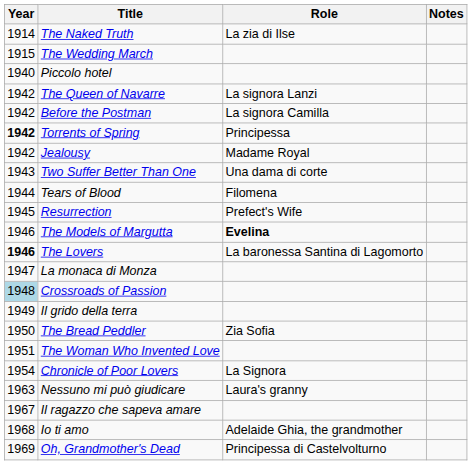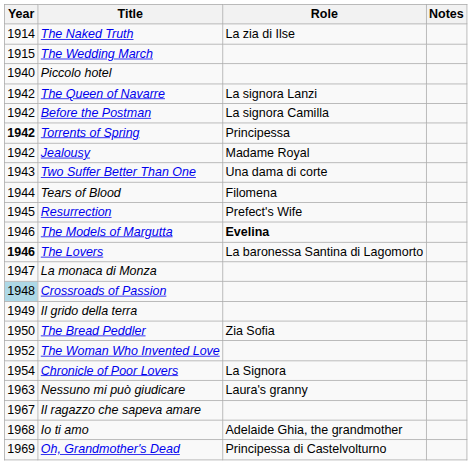 <table class="wikitable">
 <tr>
 <th>Year</th>
 <th>Title</th>
 <th>Role</th>
 <th>Notes</th>
 </tr>
 <tr>
 <td>1914</td>
 <td><em><a href='#'>The Naked Truth</a></em></td>
 <td>La zia di Ilse</td>
 <td></td>
 </tr>
 <tr>
 <td>1915</td>
 <td><em><a href='#'>The Wedding March</a></em></td>
 <td></td>
 <td></td>
 </tr>
 <tr>
 <td>1940</td>
 <td><em>Piccolo hotel</em></td>
 <td></td>
 <td></td>
 </tr>
 <tr>
 <td>1942</td>
 <td><em><a href='#'>The Queen of Navarre</a></em></td>
 <td>La signora Lanzi</td>
 <td></td>
 </tr>
 <tr>
 <td>1942</td>
 <td><em><a href='#'>Before the Postman</a></em></td>
 <td>La signora Camilla</td>
 <td></td>
 </tr>
 <tr>
 <td><strong>1942</strong></td>
 <td><em><a href='#'>Torrents of Spring</a></em></td>
 <td>Principessa</td>
 <td></td>
 </tr>
 <tr>
 <td>1942</td>
 <td><em><a href='#'>Jealousy</a></em></td>
 <td>Madame Royal</td>
 <td></td>
 </tr>
 <tr>
 <td>1943</td>
 <td><em><a href='#'>Two Suffer Better Than One</a></em></td>
 <td>Una dama di corte</td>
 <td></td>
 </tr>
 <tr>
 <td>1944</td>
 <td><em>Tears of Blood</em></td>
 <td>Filomena</td>
 <td></td>
 </tr>
 <tr>
 <td>1945</td>
 <td><em><a href='#'>Resurrection</a></em></td>
 <td>Prefect's Wife</td>
 <td></td>
 </tr>
 <tr>
 <td>1946</td>
 <td><em><a href='#'>The Models of Margutta</a></em></td>
 <td><strong>Evelina</strong></td>
 <td></td>
 </tr>
 <tr>
 <td><strong>1946</strong></td>
 <td><em><a href='#'>The Lovers</a></em></td>
 <td>La baronessa Santina di Lagomorto</td>
 <td></td>
 </tr>
 <tr>
 <td>1947</td>
 <td><em>La monaca di Monza</em></td>
 <td></td>
 <td></td>
 </tr>
 <tr>
 <td style="background: lightblue;">1948</td>
 <td><em><a href='#'>Crossroads of Passion</a></em></td>
 <td></td>
 <td></td>
 </tr>
 <tr>
 <td>1949</td>
 <td><em>Il grido della terra</em></td>
 <td></td>
 <td></td>
 </tr>
 <tr>
 <td>1950</td>
 <td><em><a href='#'>The Bread Peddler</a></em></td>
 <td>Zia Sofia</td>
 <td></td>
 </tr>
 <tr>
-<td>1951</td>
+<td>1952</td>
 <td><em><a href='#'>The Woman Who Invented Love </a></em></td>
 <td></td>
 <td></td>
 </tr>
 <tr>
 <td>1954</td>
 <td><em><a href='#'>Chronicle of Poor Lovers</a></em></td>
 <td>La Signora</td>
 <td></td>
 </tr>
 <tr>
 <td>1963</td>
 <td><em>Nessuno mi può giudicare</em></td>
 <td>Laura's granny</td>
 <td></td>
 </tr>
 <tr>
 <td>1967</td>
 <td><em>Il ragazzo che sapeva amare</em></td>
 <td></td>
 <td></td>
 </tr>
 <tr>
 <td>1968</td>
 <td><em>Io ti amo</em></td>
 <td>Adelaide Ghia, the grandmother</td>
 <td></td>
 </tr>
 <tr>
 <td>1969</td>
 <td><em><a href='#'>Oh, Grandmother's Dead</a></em></td>
 <td>Principessa di Castelvolturno</td>
 <td></td>
 </tr>
 </table>
